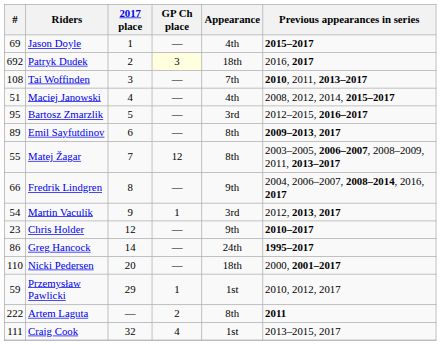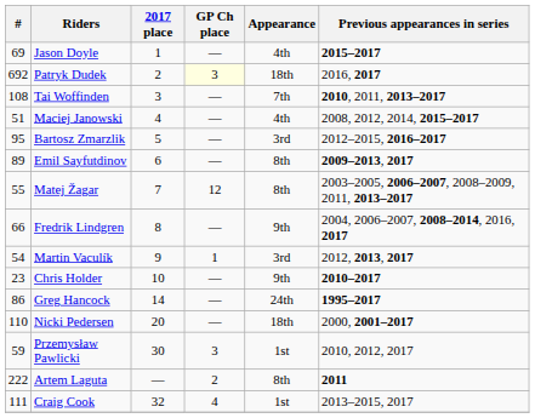 <table class="wikitable" style="text-align: center; font-size: 95%">
 <tr>
 <th>#</th>
 <th>Riders</th>
 <th><a href='#'>2017</a> place</th>
 <th>GP Ch place</th>
 <th>Appearance</th>
 <th>Previous appearances in series</th>
 </tr>
 <tr>
 <td>69</td>
 <td align=left> <a href='#'>Jason Doyle</a></td>
 <td>1</td>
 <td>—</td>
 <td>4th</td>
 <td align=left><strong>2015–2017</strong></td>
 </tr>
 <tr>
 <td>692</td>
 <td align=left> <a href='#'>Patryk Dudek</a></td>
 <td>2</td>
 <td style="background: lightyellow;">3</td>
 <td>18th</td>
 <td align=left>2016, <strong>2017</strong></td>
 </tr>
 <tr>
 <td>108</td>
 <td align=left> <a href='#'>Tai Woffinden</a></td>
 <td>3</td>
 <td>—</td>
 <td>7th</td>
 <td align=left><strong>2010</strong>, 2011, <strong>2013–2017</strong></td>
 </tr>
 <tr>
 <td>51</td>
 <td align=left> <a href='#'>Maciej Janowski</a></td>
 <td>4</td>
 <td>—</td>
 <td>4th</td>
 <td align=left>2008, 2012, 2014, <strong>2015–2017</strong></td>
 </tr>
 <tr>
 <td>95</td>
 <td align=left> <a href='#'>Bartosz Zmarzlik</a></td>
 <td>5</td>
 <td>—</td>
 <td>3rd</td>
 <td align=left>2012–2015, <strong>2016–2017</strong></td>
 </tr>
 <tr>
 <td>89</td>
 <td align=left> <a href='#'>Emil Sayfutdinov</a></td>
 <td>6</td>
 <td>—</td>
 <td>8th</td>
 <td align=left><strong>2009–2013</strong>, <strong>2017</strong></td>
 </tr>
 <tr>
 <td>55</td>
 <td align=left> <a href='#'>Matej Žagar</a></td>
 <td>7</td>
 <td>12</td>
 <td>8th</td>
 <td align=left>2003–2005, <strong>2006–2007</strong>, 2008–2009, 2011, <strong>2013–2017</strong></td>
 </tr>
 <tr>
 <td>66</td>
 <td align=left> <a href='#'>Fredrik Lindgren</a></td>
 <td>8</td>
 <td>—</td>
 <td>9th</td>
 <td align=left>2004, 2006–2007, <strong>2008–2014</strong>, 2016, <strong>2017</strong></td>
 </tr>
 <tr>
 <td>54</td>
 <td align=left> <a href='#'>Martin Vaculík</a></td>
 <td>9</td>
 <td>1</td>
 <td>3rd</td>
 <td align=left>2012, <strong>2013</strong>, <strong>2017</strong></td>
 </tr>
 <tr>
 <td>23</td>
 <td align=left> <a href='#'>Chris Holder</a></td>
-<td>12</td>
+<td>10</td>
 <td>—</td>
 <td>9th</td>
 <td align=left><strong>2010–2017</strong></td>
 </tr>
 <tr>
 <td>86</td>
 <td align=left> <a href='#'>Greg Hancock</a></td>
 <td>14</td>
 <td>—</td>
 <td>24th</td>
 <td align=left><strong>1995–2017</strong></td>
 </tr>
 <tr>
 <td>110</td>
 <td align=left> <a href='#'>Nicki Pedersen</a></td>
 <td>20</td>
 <td>—</td>
 <td>18th</td>
 <td align=left>2000, <strong>2001–2017</strong></td>
 </tr>
 <tr>
 <td>59</td>
 <td align=left> <a href='#'>Przemysław Pawlicki</a></td>
-<td>29</td>
-<td>1</td>
+<td>30</td>
+<td>3</td>
 <td>1st</td>
 <td align=left>2010, 2012, 2017</td>
 </tr>
 <tr>
 <td>222</td>
 <td align=left> <a href='#'>Artem Laguta</a></td>
 <td>—</td>
 <td>2</td>
 <td>8th</td>
 <td align=left><strong>2011</strong></td>
 </tr>
 <tr>
 <td>111</td>
 <td align=left> <a href='#'>Craig Cook</a></td>
 <td>32</td>
 <td>4</td>
 <td>1st</td>
 <td align=left>2013–2015, 2017</td>
 </tr>
 <tr>
 </tr>
 </table>
